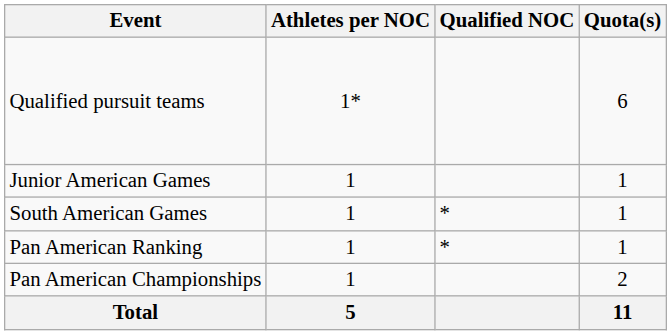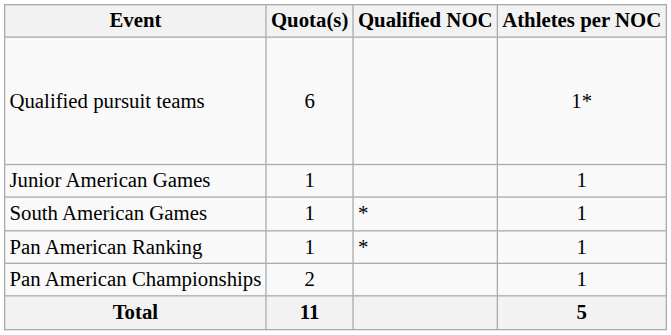 <table class="wikitable">
 <tr>
 <th>Event</th>
+<th>Quota(s)</th>
+<th>Qualified NOC</th>
 <th>Athletes per NOC</th>
-<th>Qualified NOC</th>
-<th>Quota(s)</th>
 </tr>
 <tr>
 <td>Qualified pursuit teams</td>
+<td style="text-align:center;">6</td>
+<td><br><br><br><br><br></td>
 <td align=center>1*</td>
-<td><br><br><br><br><br></td>
-<td style="text-align:center;">6</td>
 </tr>
 <tr>
 <td>Junior American Games</td>
+<td style="text-align:center;">1</td>
+<td></td>
 <td align=center>1</td>
-<td></td>
-<td style="text-align:center;">1</td>
 </tr>
 <tr>
 <td>South American Games</td>
+<td style="text-align:center;">1</td>
+<td>*</td>
 <td align=center>1</td>
-<td>*</td>
-<td style="text-align:center;">1</td>
 </tr>
 <tr>
 <td>Pan American Ranking</td>
+<td style="text-align:center;">1</td>
+<td>*</td>
 <td align=center>1</td>
-<td>*</td>
-<td style="text-align:center;">1</td>
 </tr>
 <tr>
 <td>Pan American Championships</td>
+<td style="text-align:center;">2</td>
+<td><br></td>
 <td align=center>1</td>
-<td><br></td>
-<td style="text-align:center;">2</td>
 </tr>
 <tr>
 <th>Total</th>
+<th>11</th>
+<th></th>
 <th>5</th>
-<th></th>
-<th>11</th>
 </tr>
 </table>
